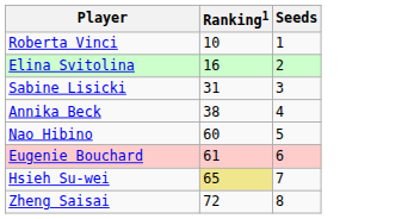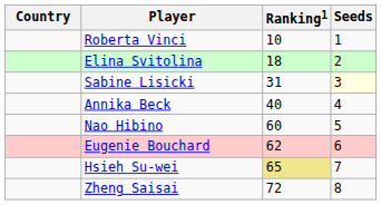 <table class="sortable wikitable">
 <tr>
+<th width="70">Country</th>
 <th width="175">Player</th>
 <th>Ranking<sup>1</sup></th>
 <th>Seeds</th>
 </tr>
 <tr>
+<td></td>
 <td><a href='#'>Roberta Vinci</a></td>
 <td>10</td>
 <td>1</td>
 </tr>
 <tr style="background:#cfc;">
+<td></td>
 <td><a href='#'>Elina Svitolina</a></td>
-<td>16</td>
+<td>18</td>
 <td>2</td>
 </tr>
 <tr>
+<td></td>
 <td><a href='#'>Sabine Lisicki</a></td>
 <td>31</td>
-<td>3</td>
+<td style="background: lightyellow;">3</td>
 </tr>
 <tr>
+<td></td>
 <td><a href='#'>Annika Beck</a></td>
-<td>38</td>
+<td>40</td>
 <td>4</td>
 </tr>
 <tr>
+<td></td>
 <td><a href='#'>Nao Hibino</a></td>
 <td>60</td>
 <td>5</td>
 </tr>
 <tr style="background:#fcc;">
+<td></td>
 <td><a href='#'>Eugenie Bouchard</a></td>
-<td>61</td>
+<td>62</td>
 <td>6</td>
 </tr>
 <tr>
+<td></td>
 <td><a href='#'>Hsieh Su-wei</a></td>
 <td style="background: khaki;">65</td>
 <td>7</td>
 </tr>
 <tr>
+<td></td>
 <td><a href='#'>Zheng Saisai</a></td>
 <td>72</td>
 <td>8</td>
 </tr>
 </table>
